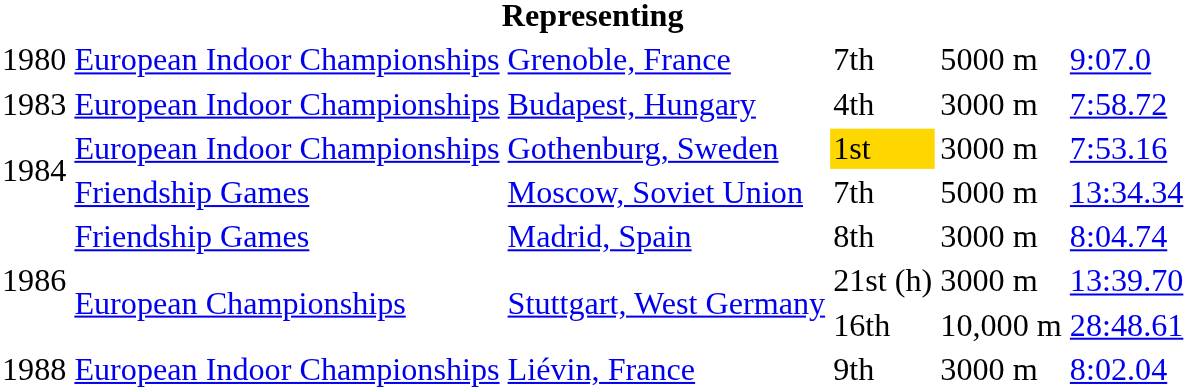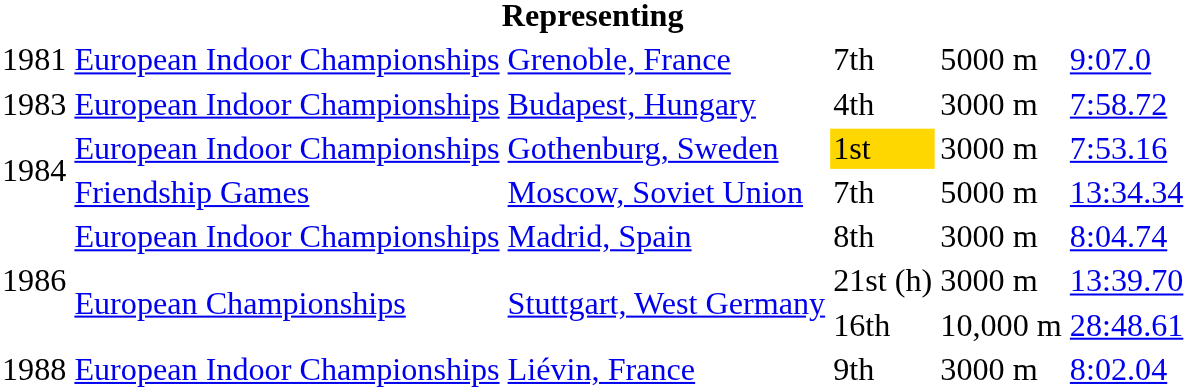 <table>
 <tr>
 <th colspan="6">Representing </th>
 </tr>
 <tr>
-<td>1980</td>
+<td>1981</td>
 <td><a href='#'>European Indoor Championships</a></td>
 <td><a href='#'>Grenoble, France</a></td>
 <td>7th</td>
 <td>5000 m</td>
 <td><a href='#'>9:07.0</a></td>
 </tr>
 <tr>
 <td>1983</td>
 <td><a href='#'>European Indoor Championships</a></td>
 <td><a href='#'>Budapest, Hungary</a></td>
 <td>4th</td>
 <td>3000 m</td>
 <td><a href='#'>7:58.72</a></td>
 </tr>
 <tr>
 <td rowspan=2>1984</td>
 <td><a href='#'>European Indoor Championships</a></td>
 <td><a href='#'>Gothenburg, Sweden</a></td>
 <td bgcolor=gold>1st</td>
 <td>3000 m</td>
 <td><a href='#'>7:53.16</a></td>
 </tr>
 <tr>
 <td><a href='#'>Friendship Games</a></td>
 <td><a href='#'>Moscow, Soviet Union</a></td>
 <td>7th</td>
 <td>5000 m</td>
 <td><a href='#'>13:34.34</a></td>
 </tr>
 <tr>
 <td rowspan=3>1986</td>
-<td><a href='#'>Friendship Games</a></td>
+<td><a href='#'>European Indoor Championships</a></td>
 <td><a href='#'>Madrid, Spain</a></td>
 <td>8th</td>
 <td>3000 m</td>
 <td><a href='#'>8:04.74</a></td>
 </tr>
 <tr>
 <td rowspan=2><a href='#'>European Championships</a></td>
 <td rowspan=2><a href='#'>Stuttgart, West Germany</a></td>
 <td>21st (h)</td>
 <td>3000 m</td>
 <td><a href='#'>13:39.70</a></td>
 </tr>
 <tr>
 <td>16th</td>
 <td>10,000 m</td>
 <td><a href='#'>28:48.61</a></td>
 </tr>
 <tr>
 <td>1988</td>
 <td><a href='#'>European Indoor Championships</a></td>
 <td><a href='#'>Liévin, France</a></td>
 <td>9th</td>
 <td>3000 m</td>
 <td><a href='#'>8:02.04</a></td>
 </tr>
 </table>
